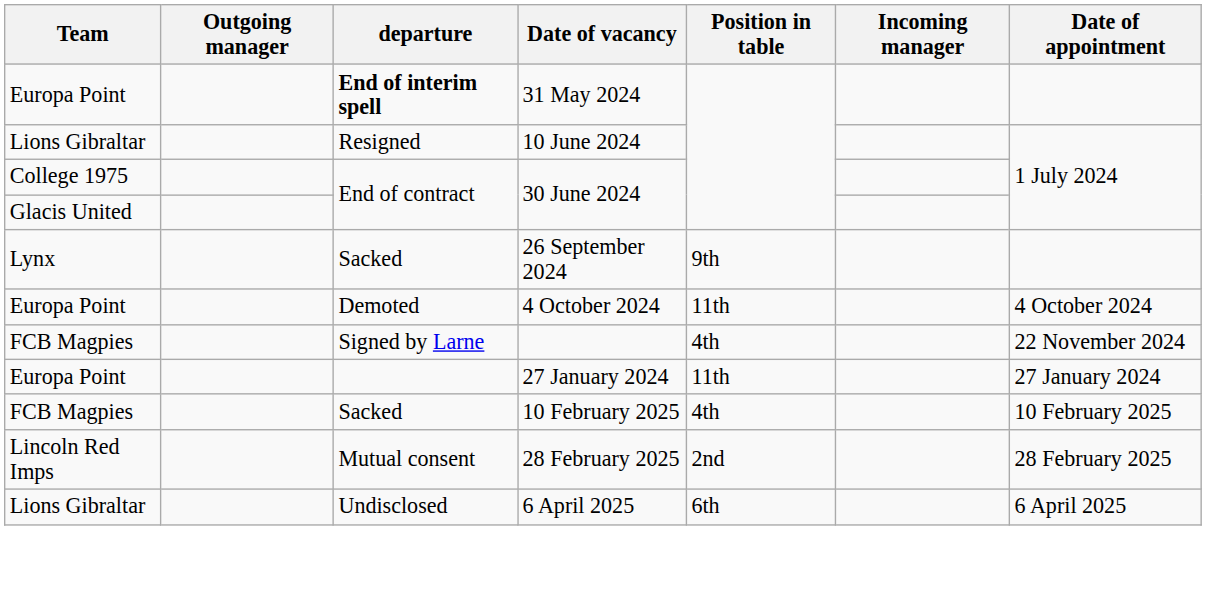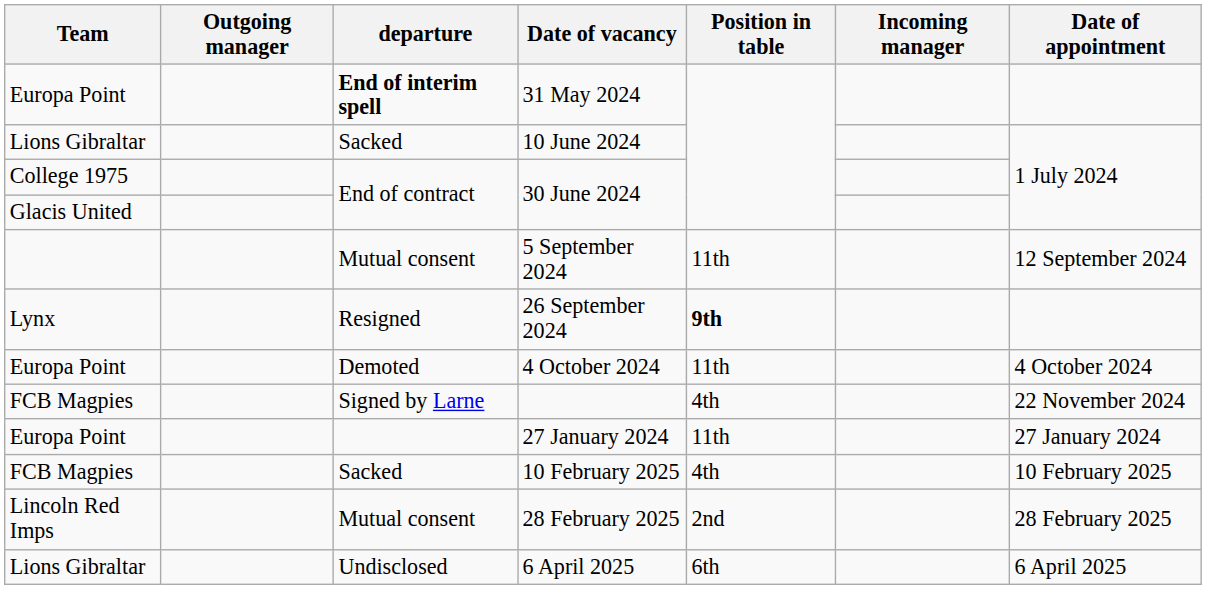 <table class="wikitable sortable">
 <tr>
 <th>Team</th>
 <th>Outgoing manager</th>
 <th> departure</th>
 <th>Date of vacancy</th>
 <th>Position in table</th>
 <th>Incoming manager</th>
 <th>Date of appointment</th>
 </tr>
 <tr>
 <td>Europa Point</td>
 <td></td>
 <td><strong>End of interim spell</strong></td>
 <td rowspan=1>31 May 2024</td>
 <td rowspan=4><em></em></td>
 <td></td>
 <td></td>
 </tr>
 <tr>
 <td>Lions Gibraltar</td>
 <td></td>
-<td>Resigned</td>
+<td>Sacked</td>
 <td>10 June 2024</td>
 <td></td>
 <td rowspan=3>1 July 2024</td>
 </tr>
 <tr>
 <td>College 1975</td>
 <td></td>
 <td rowspan=2>End of contract</td>
 <td rowspan=2>30 June 2024</td>
 <td></td>
 </tr>
 <tr>
 <td>Glacis United</td>
 <td></td>
 <td></td>
 </tr>
 <tr>
+<td></td>
+<td></td>
+<td>Mutual consent</td>
+<td>5 September 2024</td>
+<td>11th</td>
+<td></td>
+<td>12 September 2024</td>
+</tr>
+<tr>
 <td>Lynx</td>
 <td></td>
-<td>Sacked</td>
+<td>Resigned</td>
 <td>26 September 2024</td>
-<td>9th</td>
+<td><strong>9th</strong></td>
 <td></td>
 <td></td>
 </tr>
 <tr>
 <td>Europa Point</td>
 <td></td>
 <td>Demoted</td>
 <td>4 October 2024</td>
 <td>11th</td>
 <td></td>
 <td>4 October 2024</td>
 </tr>
 <tr>
 <td>FCB Magpies</td>
 <td></td>
 <td>Signed by  <a href='#'>Larne</a></td>
 <td></td>
 <td>4th</td>
 <td></td>
 <td>22 November 2024</td>
 </tr>
 <tr>
 <td>Europa Point</td>
 <td></td>
 <td></td>
 <td>27 January 2024</td>
 <td>11th</td>
 <td></td>
 <td>27 January 2024</td>
 </tr>
 <tr>
 <td>FCB Magpies</td>
 <td></td>
 <td>Sacked</td>
 <td>10 February 2025</td>
 <td>4th</td>
 <td></td>
 <td>10 February 2025</td>
 </tr>
 <tr>
 <td>Lincoln Red Imps</td>
 <td></td>
 <td>Mutual consent</td>
 <td>28 February 2025</td>
 <td>2nd</td>
 <td></td>
 <td>28 February 2025</td>
 </tr>
 <tr>
 <td>Lions Gibraltar</td>
 <td></td>
 <td>Undisclosed</td>
 <td>6 April 2025</td>
 <td>6th</td>
 <td></td>
 <td>6 April 2025</td>
 </tr>
 </table>
